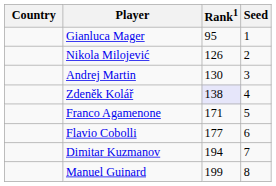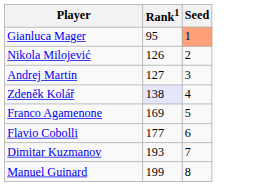 <table class="sortable wikitable">
 <tr>
-<th width="70">Country</th>
 <th width="175">Player</th>
 <th>Rank<sup>1</sup></th>
 <th>Seed</th>
 </tr>
 <tr>
-<td></td>
 <td><a href='#'>Gianluca Mager</a></td>
 <td>95</td>
-<td>1</td>
+<td style="background: lightsalmon;">1</td>
 </tr>
 <tr>
-<td></td>
 <td><a href='#'>Nikola Milojević</a></td>
 <td>126</td>
 <td>2</td>
 </tr>
 <tr>
-<td></td>
 <td><a href='#'>Andrej Martin</a></td>
-<td>130</td>
+<td>127</td>
 <td>3</td>
 </tr>
 <tr>
-<td></td>
 <td><a href='#'>Zdeněk Kolář</a></td>
 <td style="background: lavender;">138</td>
 <td>4</td>
 </tr>
 <tr>
-<td></td>
 <td><a href='#'>Franco Agamenone</a></td>
-<td>171</td>
+<td>169</td>
 <td>5</td>
 </tr>
 <tr>
-<td></td>
 <td><a href='#'>Flavio Cobolli</a></td>
 <td>177</td>
 <td>6</td>
 </tr>
 <tr>
-<td></td>
 <td><a href='#'>Dimitar Kuzmanov</a></td>
-<td>194</td>
+<td>193</td>
 <td>7</td>
 </tr>
 <tr>
-<td></td>
 <td><a href='#'>Manuel Guinard</a></td>
 <td>199</td>
 <td>8</td>
 </tr>
 </table>
